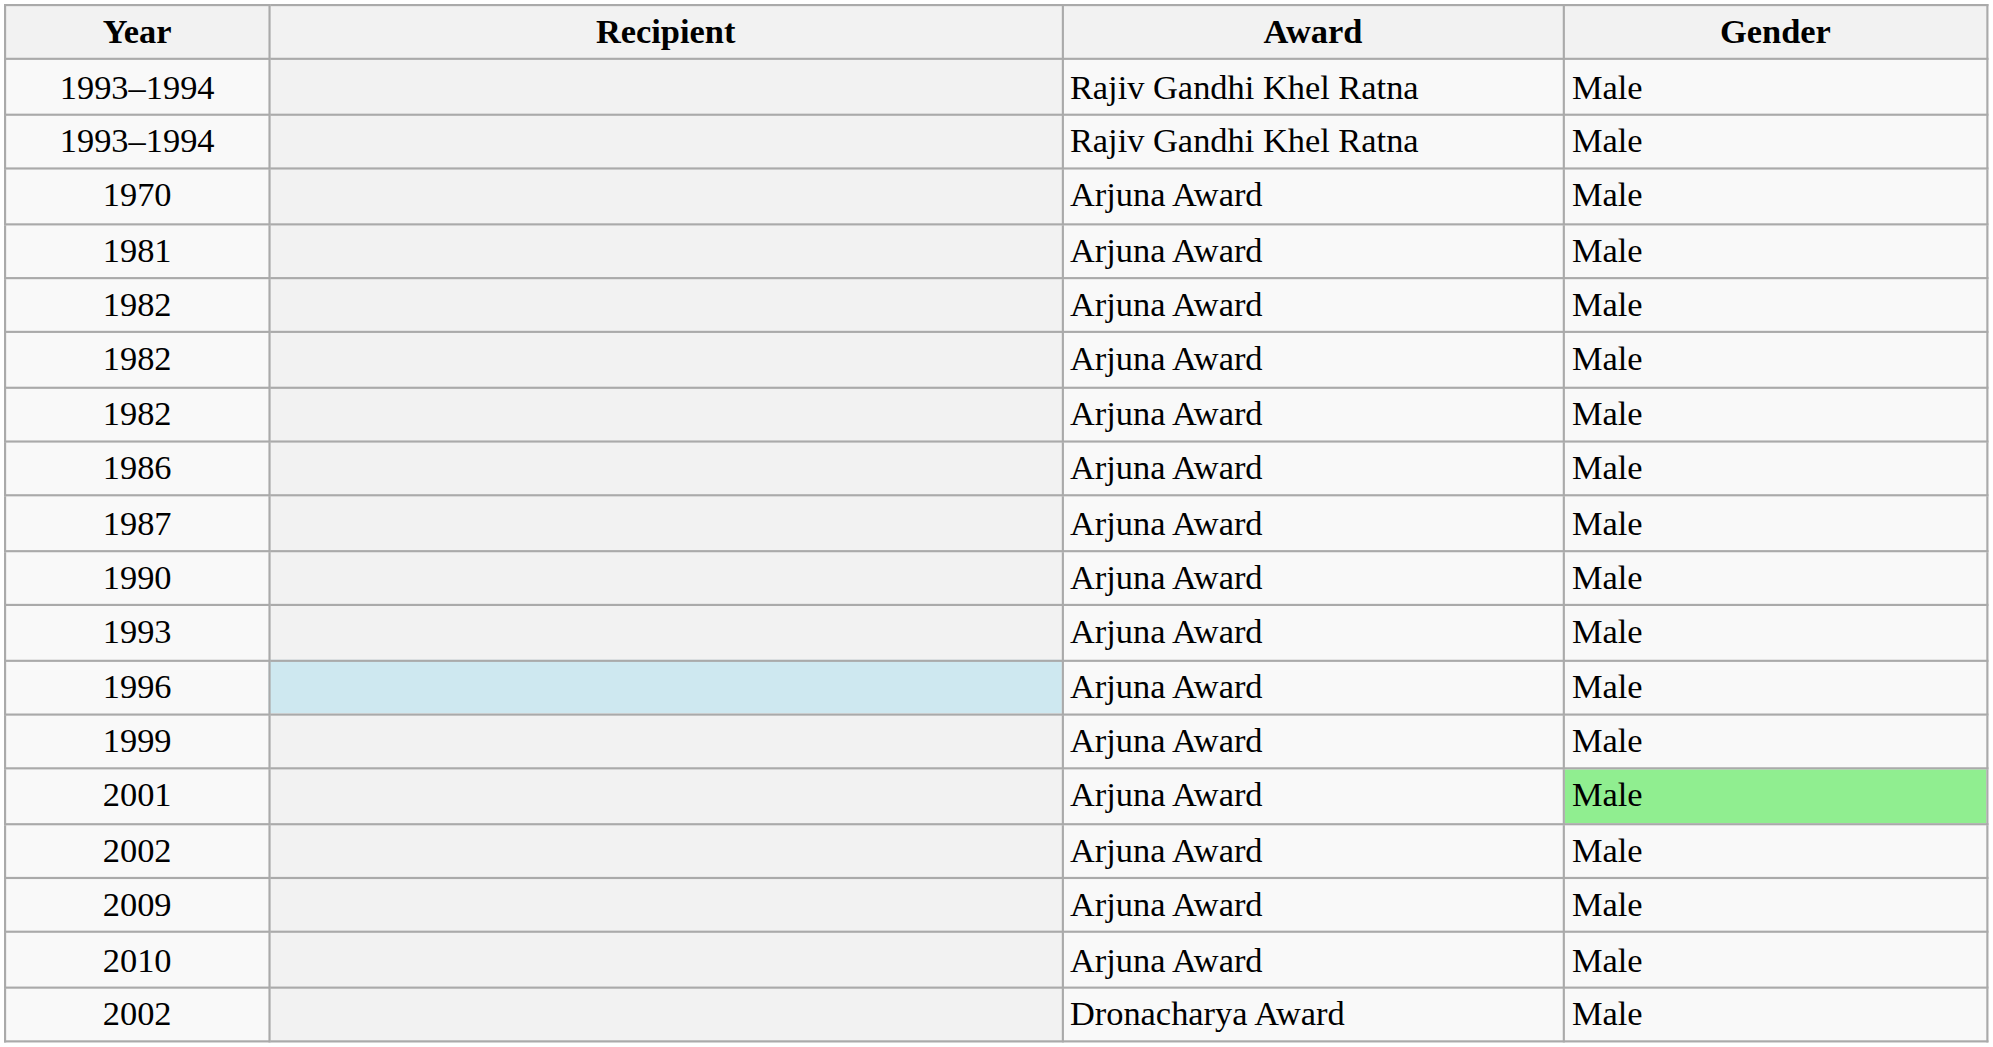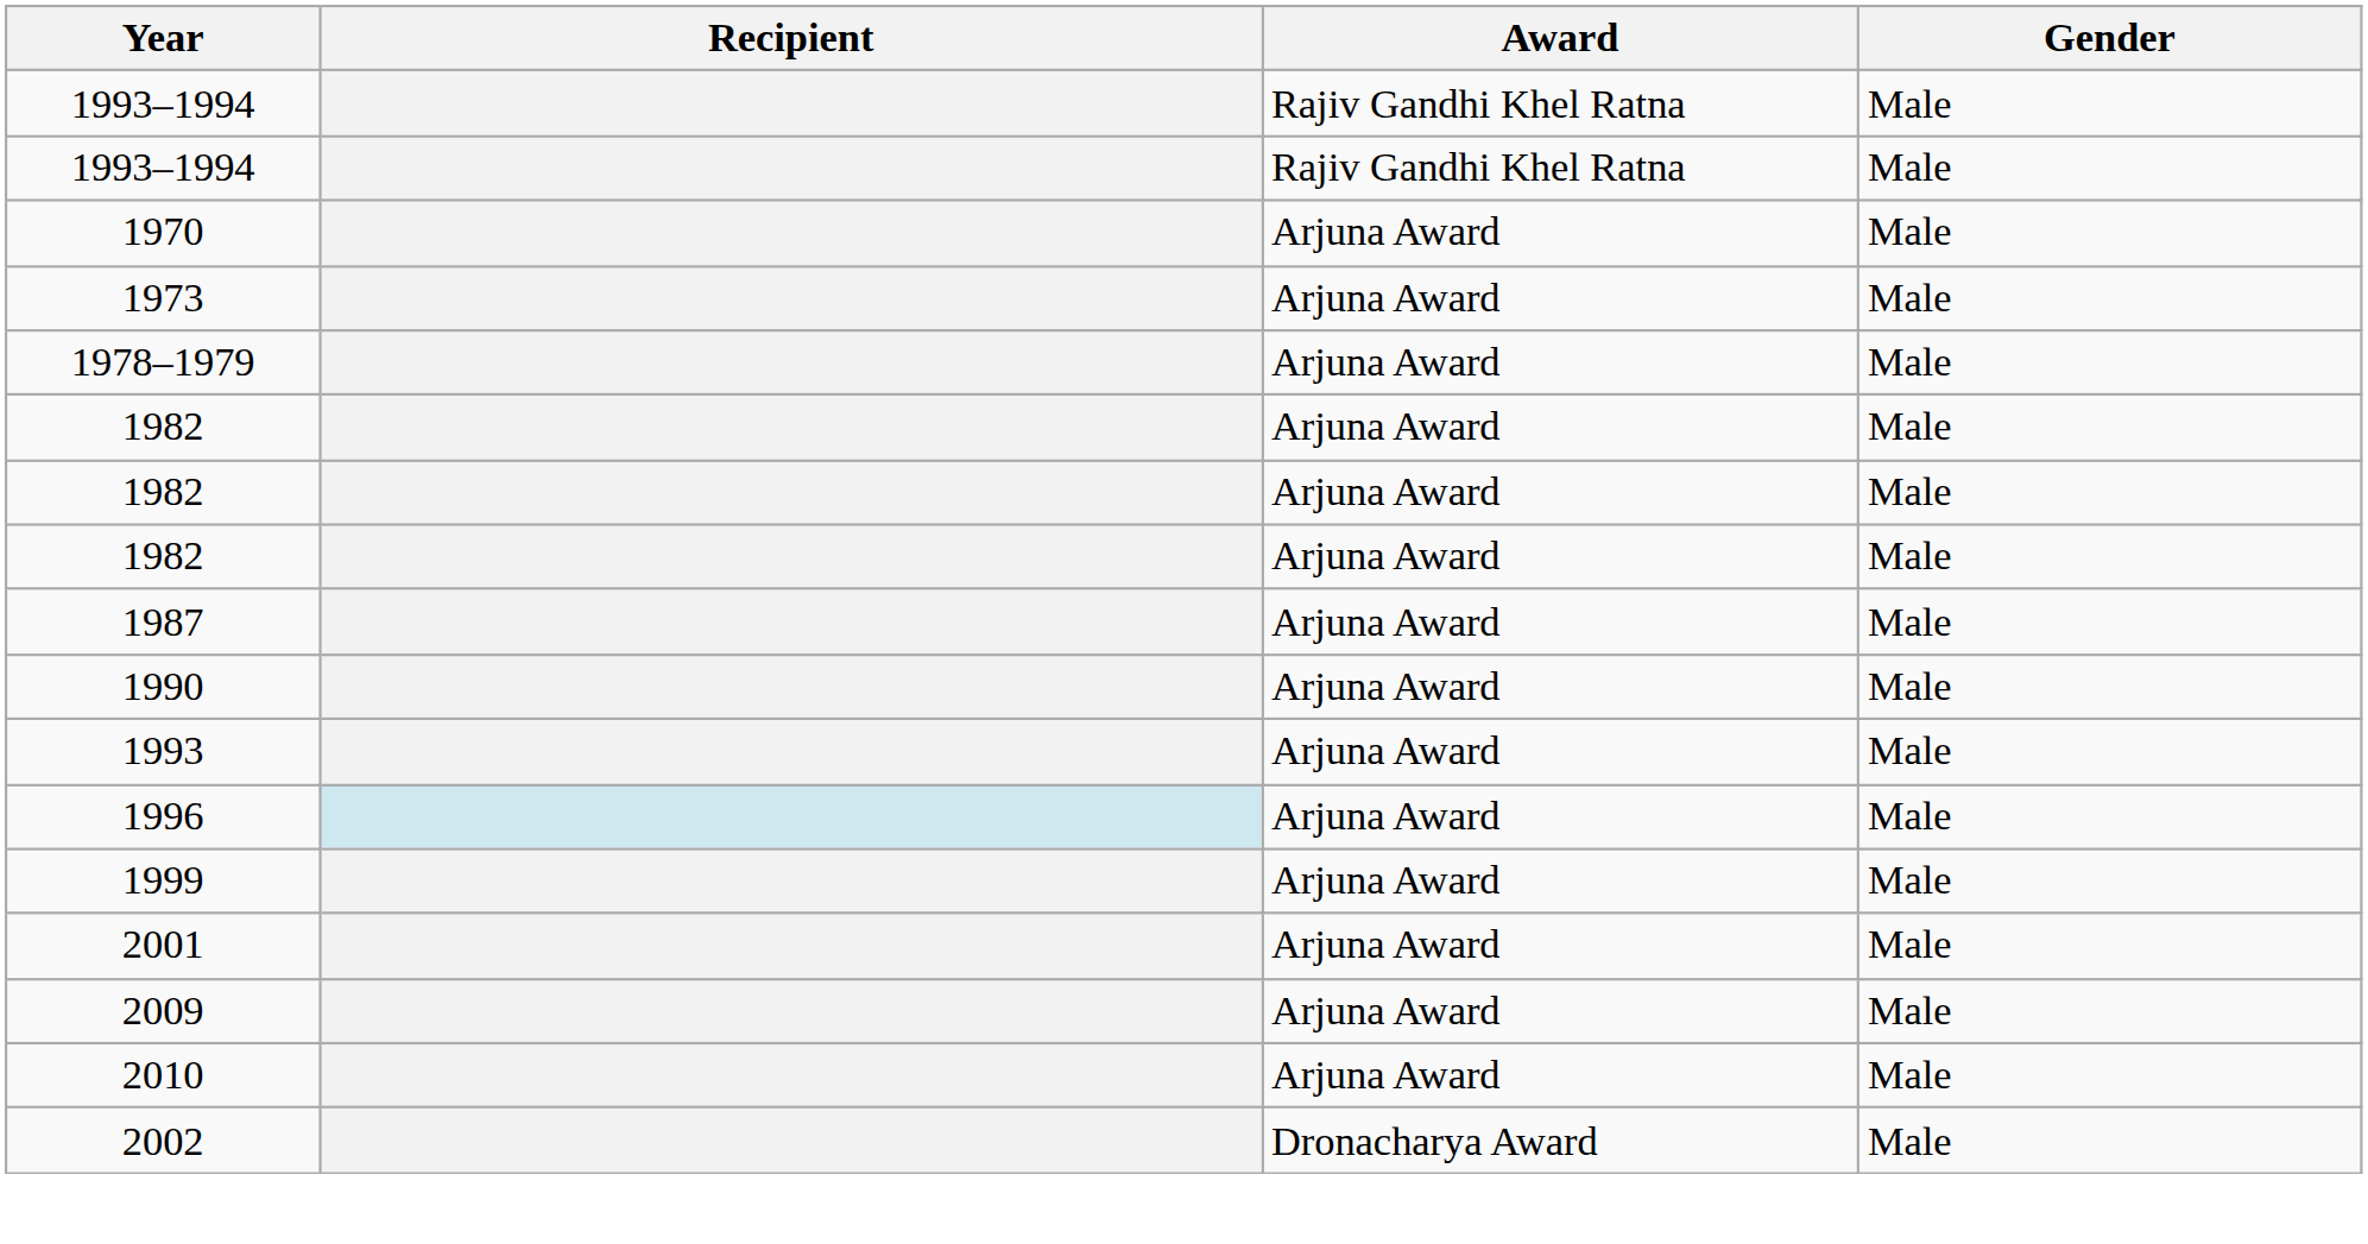 <table class="wikitable plainrowheaders sortable" style="width:73%">
 <tr>
 <th scope="col" style="width:10%">Year</th>
 <th scope="col" style="width:30%">Recipient</th>
 <th scope="col" style="width:19%">Award</th>
 <th scope="col" style="width:16%">Gender</th>
 </tr>
 <tr>
 <td style="text-align:center;">1993–1994</td>
 <th scope="row"></th>
 <td>Rajiv Gandhi Khel Ratna</td>
 <td>Male</td>
 </tr>
 <tr>
 <td style="text-align:center;">1993–1994</td>
 <th scope="row"></th>
 <td>Rajiv Gandhi Khel Ratna</td>
 <td>Male</td>
 </tr>
 <tr>
 <td style="text-align:center;">1970</td>
 <th scope="row"></th>
 <td>Arjuna Award</td>
 <td>Male</td>
 </tr>
 <tr>
-<td style="text-align:center;">1981</td>
+<td style="text-align:center;">1973</td>
+<th scope="row"></th>
+<td>Arjuna Award</td>
+<td>Male</td>
+</tr>
+<tr>
+<td style="text-align:center;">1978–1979</td>
 <th scope="row"></th>
 <td>Arjuna Award</td>
 <td>Male</td>
 </tr>
 <tr>
 <td style="text-align:center;">1982</td>
 <th scope="row"></th>
 <td>Arjuna Award</td>
 <td>Male</td>
 </tr>
 <tr>
 <td style="text-align:center;">1982</td>
 <th scope="row"></th>
 <td>Arjuna Award</td>
 <td>Male</td>
 </tr>
 <tr>
 <td style="text-align:center;">1982</td>
-<th scope="row"></th>
-<td>Arjuna Award</td>
-<td>Male</td>
-</tr>
-<tr>
-<td style="text-align:center;">1986</td>
 <th scope="row"></th>
 <td>Arjuna Award</td>
 <td>Male</td>
 </tr>
 <tr>
 <td style="text-align:center;">1987</td>
 <th scope="row"></th>
 <td>Arjuna Award</td>
 <td>Male</td>
 </tr>
 <tr>
 <td style="text-align:center;">1990</td>
 <th scope="row"></th>
 <td>Arjuna Award</td>
 <td>Male</td>
 </tr>
 <tr>
 <td style="text-align:center;">1993</td>
 <th scope="row"></th>
 <td>Arjuna Award</td>
 <td>Male</td>
 </tr>
 <tr>
 <td style="text-align:center;">1996</td>
 <th scope="row" style="background-color:#CEE8F0;"></th>
 <td>Arjuna Award</td>
 <td>Male</td>
 </tr>
 <tr>
 <td style="text-align:center;">1999</td>
 <th scope="row"></th>
 <td>Arjuna Award</td>
 <td>Male</td>
 </tr>
 <tr>
 <td style="text-align:center;">2001</td>
 <th scope="row"></th>
 <td>Arjuna Award</td>
-<td style="background: lightgreen;">Male</td>
-</tr>
-<tr>
-<td style="text-align:center;">2002</td>
-<th scope="row"></th>
-<td>Arjuna Award</td>
 <td>Male</td>
 </tr>
 <tr>
 <td style="text-align:center;">2009</td>
 <th scope="row"></th>
 <td>Arjuna Award</td>
 <td>Male</td>
 </tr>
 <tr>
 <td style="text-align:center;">2010</td>
 <th scope="row"></th>
 <td>Arjuna Award</td>
 <td>Male</td>
 </tr>
 <tr>
 <td style="text-align:center;">2002</td>
 <th scope="row"></th>
 <td>Dronacharya Award</td>
 <td>Male</td>
 </tr>
 </table>
